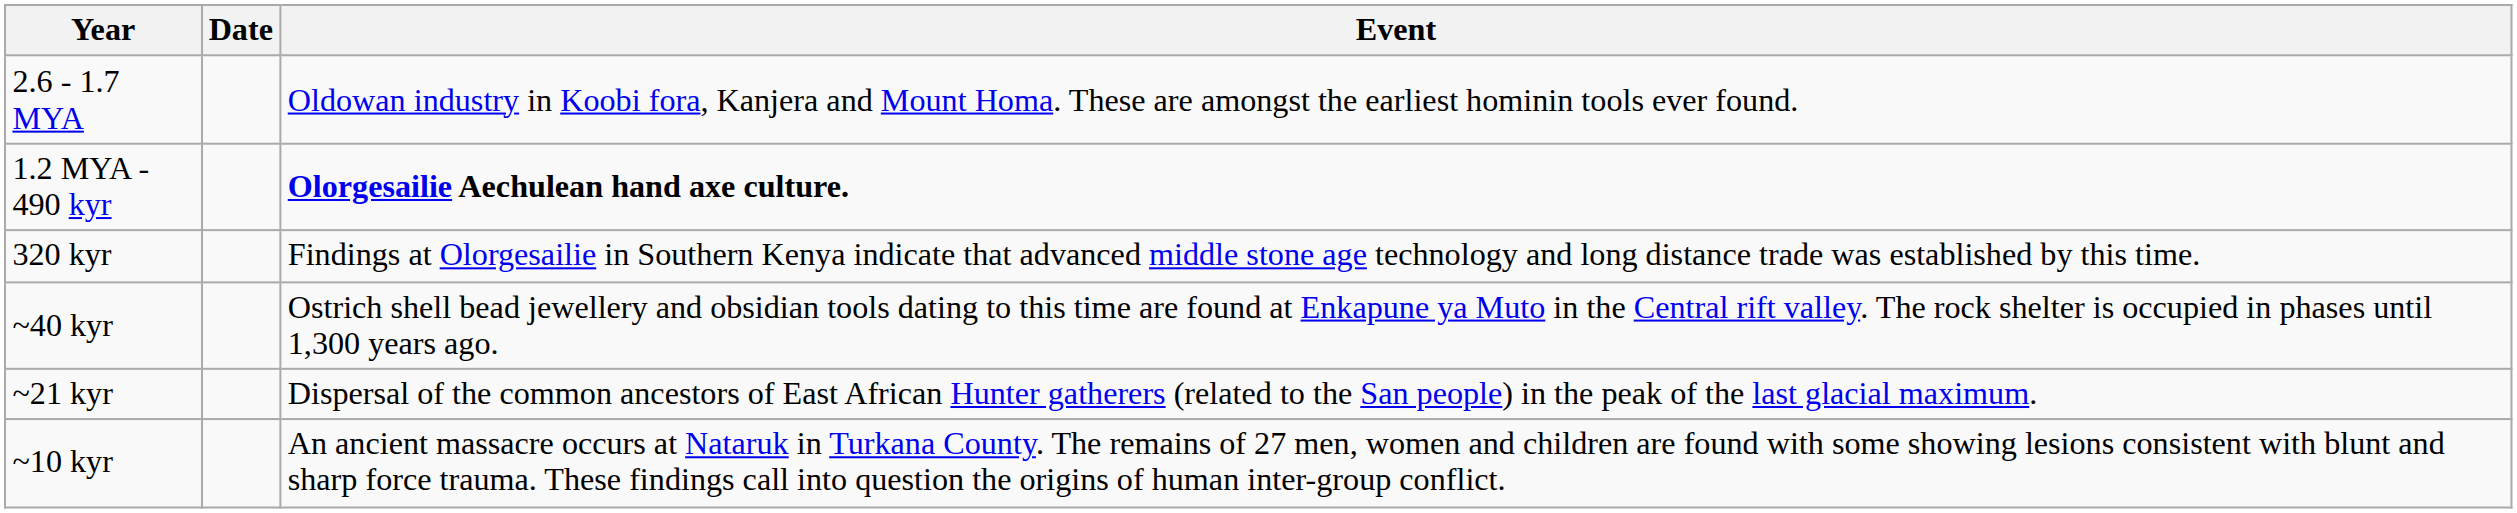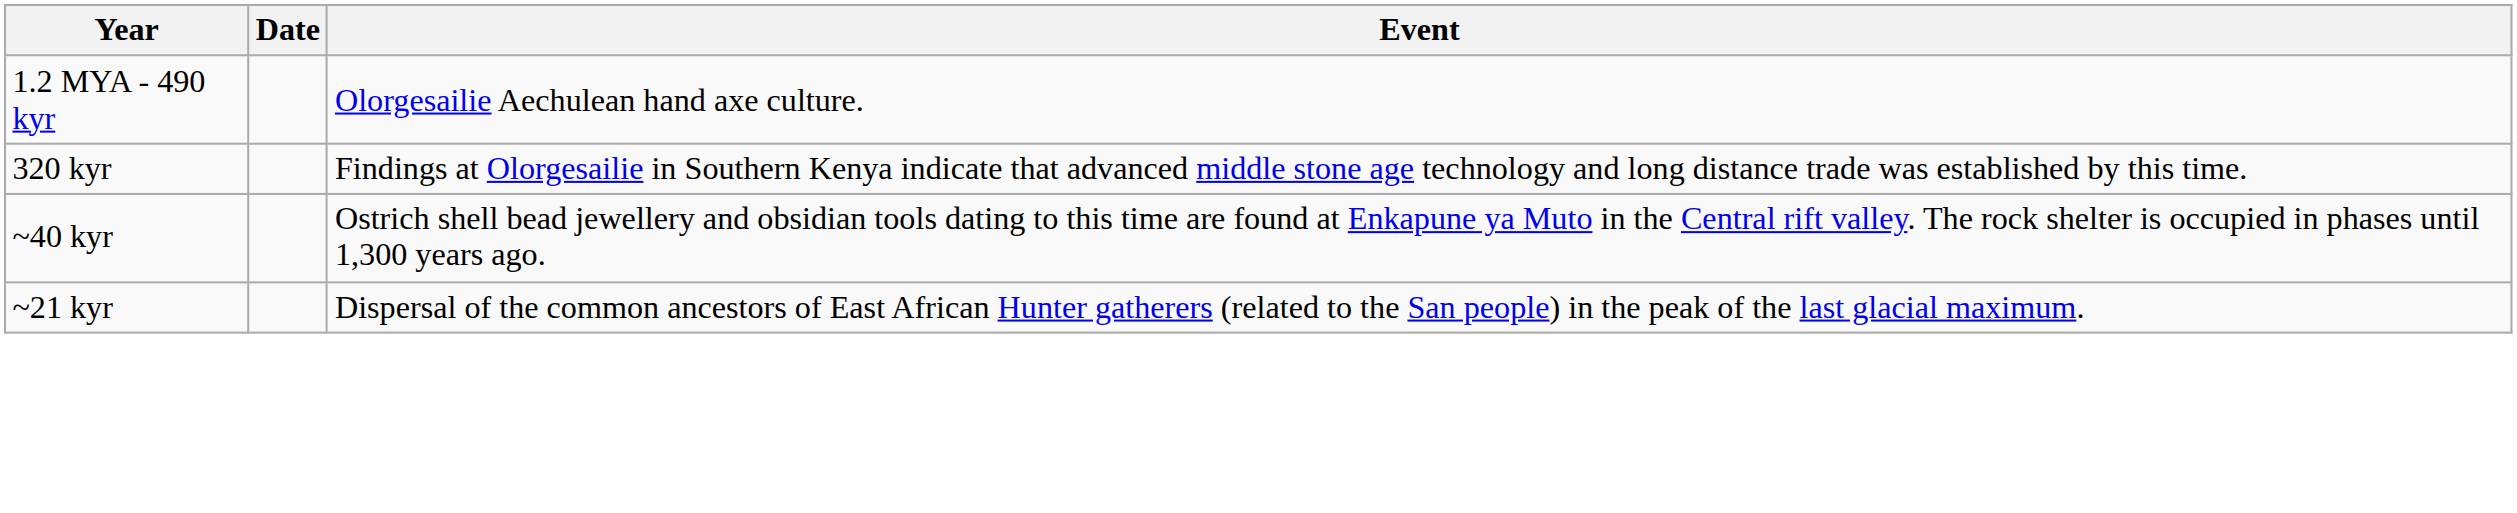 <table class="wikitable">
 <tr>
 <th>Year</th>
 <th>Date</th>
 <th>Event</th>
 </tr>
 <tr>
-<td>2.6 - 1.7 <a href='#'>MYA</a></td>
-<td></td>
-<td><a href='#'>Oldowan industry</a> in <a href='#'>Koobi fora</a>, Kanjera and <a href='#'>Mount Homa</a>. These are amongst the earliest hominin tools ever found.</td>
-</tr>
-<tr>
 <td>1.2 MYA - 490 <a href='#'>kyr</a></td>
 <td></td>
-<td><strong><a href='#'>Olorgesailie</a> Aechulean hand axe culture.</strong></td>
+<td><a href='#'>Olorgesailie</a> Aechulean hand axe culture.</td>
 </tr>
 <tr>
 <td>320 kyr</td>
 <td></td>
 <td>Findings at <a href='#'>Olorgesailie</a> in Southern Kenya indicate that advanced <a href='#'>middle stone age</a> technology and long distance trade was established by this time.</td>
 </tr>
 <tr>
 <td>~40 kyr</td>
 <td></td>
 <td>Ostrich shell bead jewellery and obsidian tools dating to this time are found at <a href='#'>Enkapune ya Muto</a> in the <a href='#'>Central rift valley</a>. The rock shelter is occupied in phases until 1,300 years ago.</td>
 </tr>
 <tr>
 <td>~21 kyr</td>
 <td></td>
 <td>Dispersal of the common ancestors of East African <a href='#'>Hunter gatherers</a> (related to the <a href='#'>San people</a>) in the peak of the <a href='#'>last glacial maximum</a>.</td>
 </tr>
-<tr>
-<td>~10 kyr</td>
-<td></td>
-<td>An ancient massacre occurs at <a href='#'>Nataruk</a> in <a href='#'>Turkana County</a>. The remains of 27 men, women and children are found with some showing lesions consistent with blunt and sharp force trauma. These findings call into question the origins of human inter-group conflict.</td>
-</tr>
 </table>
